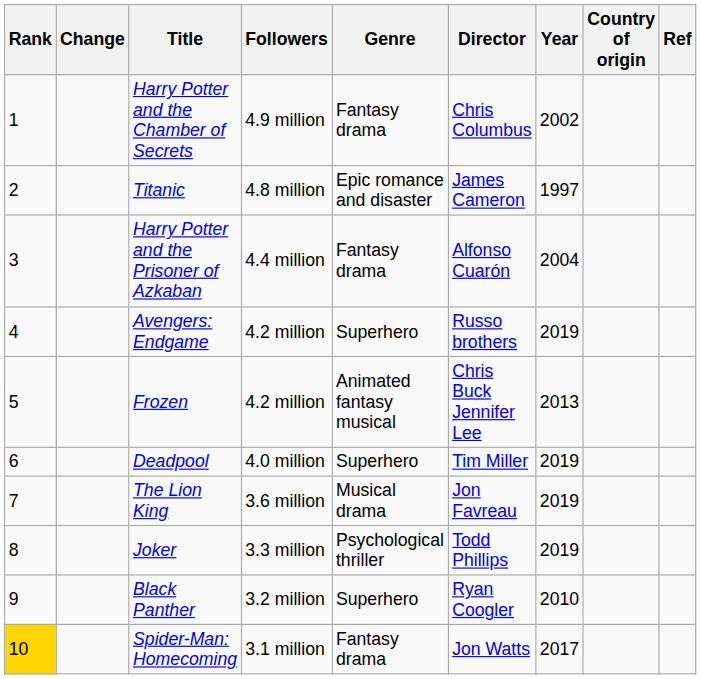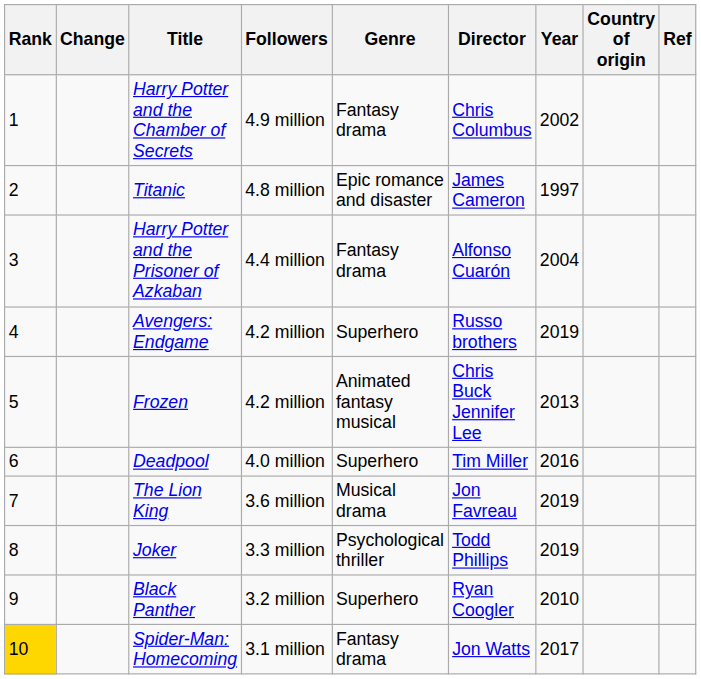 <table class="wikitable sortable" width="70%" style="font-size:96%;">
 <tr>
 <th>Rank</th>
 <th class="unsortable">Change</th>
 <th>Title</th>
 <th>Followers</th>
 <th>Genre</th>
 <th>Director</th>
 <th>Year</th>
 <th>Country of origin</th>
 <th>Ref</th>
 </tr>
 <tr>
 <td>1</td>
 <td></td>
 <td><em><a href='#'>Harry Potter and the Chamber of Secrets</a></em></td>
 <td>4.9 million</td>
 <td>Fantasy drama</td>
 <td><a href='#'>Chris Columbus</a></td>
 <td>2002</td>
 <td><br></td>
 <td></td>
 </tr>
 <tr>
 <td>2</td>
 <td></td>
 <td><em><a href='#'>Titanic</a></em></td>
 <td>4.8 million</td>
 <td>Epic romance and disaster</td>
 <td><a href='#'>James Cameron</a></td>
 <td>1997</td>
 <td></td>
 <td></td>
 </tr>
 <tr>
 <td>3</td>
 <td></td>
 <td><em><a href='#'>Harry Potter and the Prisoner of Azkaban</a></em></td>
 <td>4.4 million</td>
 <td>Fantasy drama</td>
 <td><a href='#'>Alfonso Cuarón</a></td>
 <td>2004</td>
 <td><br></td>
 <td></td>
 </tr>
 <tr>
 <td>4</td>
 <td></td>
 <td><em><a href='#'>Avengers: Endgame</a></em></td>
 <td>4.2 million</td>
 <td>Superhero</td>
 <td><a href='#'>Russo brothers</a></td>
 <td>2019</td>
 <td></td>
 <td></td>
 </tr>
 <tr>
 <td>5</td>
 <td></td>
 <td><em><a href='#'>Frozen</a></em></td>
 <td>4.2 million</td>
 <td>Animated fantasy musical</td>
 <td><a href='#'>Chris Buck</a><br><a href='#'>Jennifer Lee</a></td>
 <td>2013</td>
 <td></td>
 <td></td>
 </tr>
 <tr>
 <td>6</td>
 <td></td>
 <td><em><a href='#'>Deadpool</a></em></td>
 <td>4.0 million</td>
 <td>Superhero</td>
 <td><a href='#'>Tim Miller</a></td>
-<td>2019</td>
+<td>2016</td>
 <td></td>
 <td></td>
 </tr>
 <tr>
 <td>7</td>
 <td></td>
 <td><em><a href='#'>The Lion King</a></em></td>
 <td>3.6 million</td>
 <td>Musical drama</td>
 <td><a href='#'>Jon Favreau</a></td>
 <td>2019</td>
 <td></td>
 <td></td>
 </tr>
 <tr>
 <td>8</td>
 <td></td>
 <td><em><a href='#'>Joker</a></em></td>
 <td>3.3 million</td>
 <td>Psychological thriller</td>
 <td><a href='#'>Todd Phillips</a></td>
 <td>2019</td>
 <td></td>
 <td></td>
 </tr>
 <tr>
 <td>9</td>
 <td></td>
 <td><em><a href='#'>Black Panther</a></em></td>
 <td>3.2 million</td>
 <td>Superhero</td>
 <td><a href='#'>Ryan Coogler</a></td>
 <td>2010</td>
 <td></td>
 <td></td>
 </tr>
 <tr>
 <td style="background: gold;">10</td>
 <td></td>
 <td><em><a href='#'>Spider-Man: Homecoming</a></em></td>
 <td>3.1 million</td>
 <td>Fantasy drama</td>
 <td><a href='#'>Jon Watts</a></td>
 <td>2017</td>
 <td></td>
 <td></td>
 </tr>
 </table>
